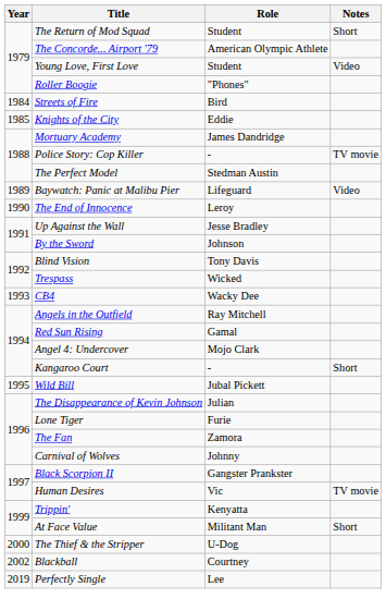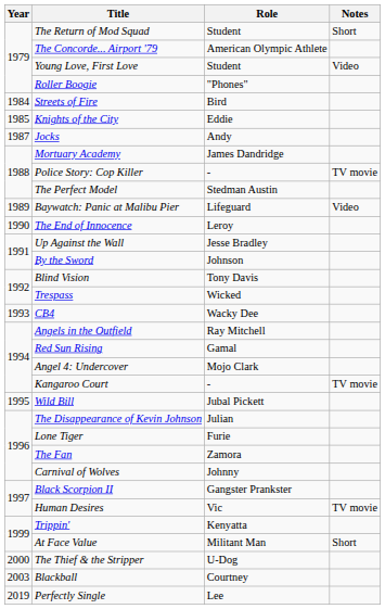 <table class="wikitable sortable">
 <tr>
 <th>Year</th>
 <th>Title</th>
 <th>Role</th>
 <th>Notes</th>
 </tr>
 <tr>
 <td rowspan="4">1979</td>
 <td><em>The Return of Mod Squad</em></td>
 <td>Student</td>
 <td>Short</td>
 </tr>
 <tr>
 <td><em><a href='#'>The Concorde... Airport '79</a></em></td>
 <td>American Olympic Athlete</td>
 <td></td>
 </tr>
 <tr>
 <td><em>Young Love, First Love</em></td>
 <td>Student</td>
 <td>Video</td>
 </tr>
 <tr>
 <td><em><a href='#'>Roller Boogie</a></em></td>
 <td>"Phones"</td>
 <td></td>
 </tr>
 <tr>
 <td>1984</td>
 <td><em><a href='#'>Streets of Fire</a></em></td>
 <td>Bird</td>
 <td></td>
 </tr>
 <tr>
 <td>1985</td>
 <td><em><a href='#'>Knights of the City</a></em></td>
 <td>Eddie</td>
+<td></td>
+</tr>
+<tr>
+<td>1987</td>
+<td><em><a href='#'>Jocks</a></em></td>
+<td>Andy</td>
 <td></td>
 </tr>
 <tr>
 <td rowspan="3">1988</td>
 <td><em><a href='#'>Mortuary Academy</a></em></td>
 <td>James Dandridge</td>
 <td></td>
 </tr>
 <tr>
 <td><em>Police Story: Cop Killer</em></td>
 <td>-</td>
 <td>TV movie</td>
 </tr>
 <tr>
 <td><em>The Perfect Model</em></td>
 <td>Stedman Austin</td>
 <td></td>
 </tr>
 <tr>
 <td>1989</td>
 <td><em>Baywatch: Panic at Malibu Pier</em></td>
 <td>Lifeguard</td>
 <td>Video</td>
 </tr>
 <tr>
 <td>1990</td>
 <td><em><a href='#'>The End of Innocence</a></em></td>
 <td>Leroy</td>
 <td></td>
 </tr>
 <tr>
 <td rowspan="2">1991</td>
 <td><em>Up Against the Wall</em></td>
 <td>Jesse Bradley</td>
 <td></td>
 </tr>
 <tr>
 <td><em><a href='#'>By the Sword</a></em></td>
 <td>Johnson</td>
 <td></td>
 </tr>
 <tr>
 <td rowspan="2">1992</td>
 <td><em>Blind Vision</em></td>
 <td>Tony Davis</td>
 <td></td>
 </tr>
 <tr>
 <td><em><a href='#'>Trespass</a></em></td>
 <td>Wicked</td>
 <td></td>
 </tr>
 <tr>
 <td>1993</td>
 <td><em><a href='#'>CB4</a></em></td>
 <td>Wacky Dee</td>
 <td></td>
 </tr>
 <tr>
 <td rowspan="4">1994</td>
 <td><em><a href='#'>Angels in the Outfield</a></em></td>
 <td>Ray Mitchell</td>
 <td></td>
 </tr>
 <tr>
 <td><em><a href='#'>Red Sun Rising</a></em></td>
 <td>Gamal</td>
 <td></td>
 </tr>
 <tr>
 <td><em>Angel 4: Undercover</em></td>
 <td>Mojo Clark</td>
 <td></td>
 </tr>
 <tr>
 <td><em>Kangaroo Court</em></td>
 <td>-</td>
-<td>Short</td>
+<td>TV movie</td>
 </tr>
 <tr>
 <td>1995</td>
 <td><em><a href='#'>Wild Bill</a></em></td>
 <td>Jubal Pickett</td>
 <td></td>
 </tr>
 <tr>
 <td rowspan="4">1996</td>
 <td><em><a href='#'>The Disappearance of Kevin Johnson</a></em></td>
 <td>Julian</td>
 <td></td>
 </tr>
 <tr>
 <td><em>Lone Tiger</em></td>
 <td>Furie</td>
 <td></td>
 </tr>
 <tr>
 <td><em><a href='#'>The Fan</a></em></td>
 <td>Zamora</td>
 <td></td>
 </tr>
 <tr>
 <td><em>Carnival of Wolves</em></td>
 <td>Johnny</td>
 <td></td>
 </tr>
 <tr>
 <td rowspan="2">1997</td>
 <td><em><a href='#'>Black Scorpion II</a></em></td>
 <td>Gangster Prankster</td>
 <td></td>
 </tr>
 <tr>
 <td><em>Human Desires</em></td>
 <td>Vic</td>
 <td>TV movie</td>
 </tr>
 <tr>
 <td rowspan="2">1999</td>
 <td><em><a href='#'>Trippin'</a></em></td>
 <td>Kenyatta</td>
 <td></td>
 </tr>
 <tr>
 <td><em>At Face Value</em></td>
 <td>Militant Man</td>
 <td>Short</td>
 </tr>
 <tr>
 <td>2000</td>
 <td><em>The Thief & the Stripper</em></td>
 <td>U-Dog</td>
 <td></td>
 </tr>
 <tr>
-<td>2002</td>
+<td>2003</td>
 <td><em>Blackball</em></td>
 <td>Courtney</td>
 <td></td>
 </tr>
 <tr>
 <td>2019</td>
 <td><em>Perfectly Single</em></td>
 <td>Lee</td>
 <td></td>
 </tr>
 </table>
